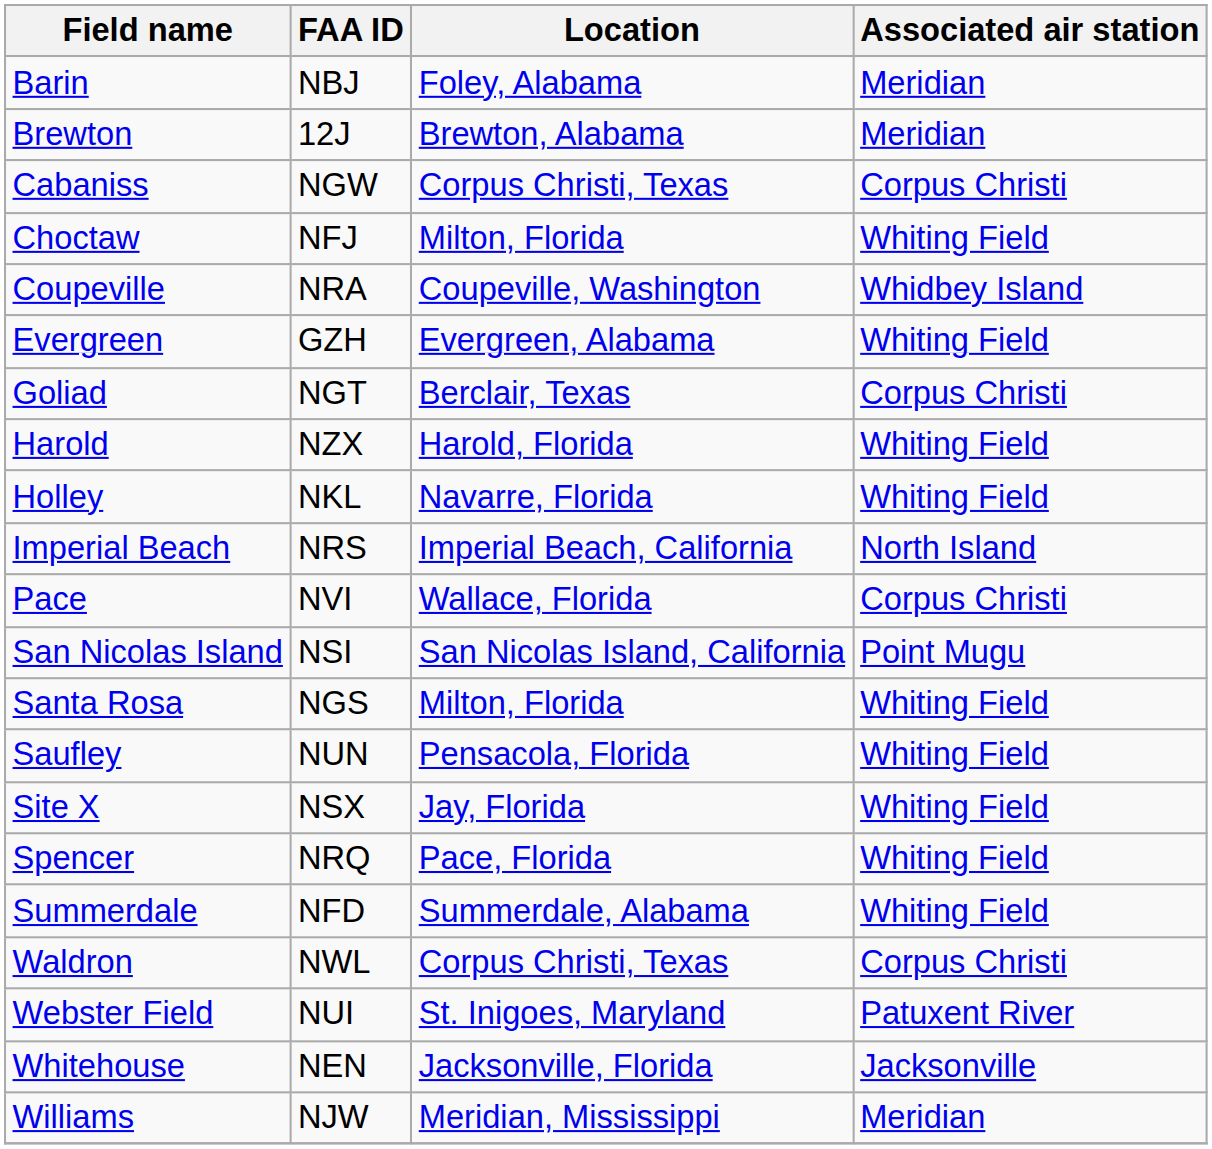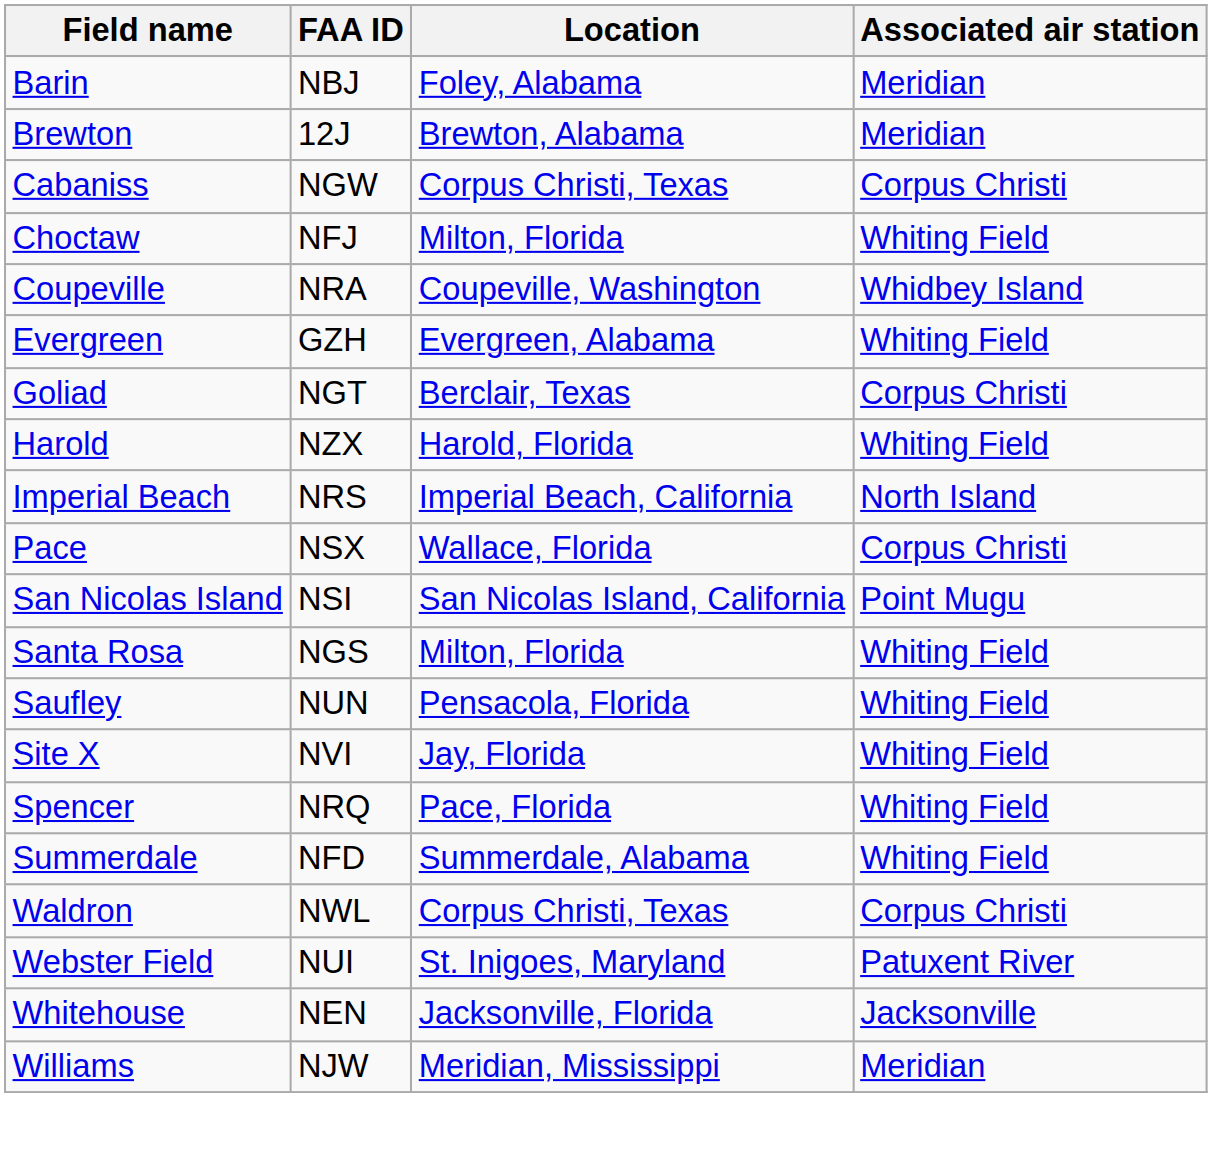 <table class="wikitable sortable">
 <tr>
 <th>Field name</th>
 <th>FAA ID</th>
 <th>Location</th>
 <th>Associated air station</th>
 </tr>
 <tr>
 <td><a href='#'>Barin</a></td>
 <td>NBJ</td>
 <td><a href='#'>Foley, Alabama</a></td>
 <td><a href='#'>Meridian</a></td>
 </tr>
 <tr>
 <td><a href='#'>Brewton</a></td>
 <td>12J</td>
 <td><a href='#'>Brewton, Alabama</a></td>
 <td><a href='#'>Meridian</a></td>
 </tr>
 <tr>
 <td><a href='#'>Cabaniss</a></td>
 <td>NGW</td>
 <td><a href='#'>Corpus Christi, Texas</a></td>
 <td><a href='#'>Corpus Christi</a></td>
 </tr>
 <tr>
 <td><a href='#'>Choctaw</a></td>
 <td>NFJ</td>
 <td><a href='#'>Milton, Florida</a></td>
 <td><a href='#'>Whiting Field</a></td>
 </tr>
 <tr>
 <td><a href='#'>Coupeville</a></td>
 <td>NRA</td>
 <td><a href='#'>Coupeville, Washington</a></td>
 <td><a href='#'>Whidbey Island</a></td>
 </tr>
 <tr>
 <td><a href='#'>Evergreen</a></td>
 <td>GZH</td>
 <td><a href='#'>Evergreen, Alabama</a></td>
 <td><a href='#'>Whiting Field</a></td>
 </tr>
 <tr>
 <td><a href='#'>Goliad</a></td>
 <td>NGT</td>
 <td><a href='#'>Berclair, Texas</a></td>
 <td><a href='#'>Corpus Christi</a></td>
 </tr>
 <tr>
 <td><a href='#'>Harold</a></td>
 <td>NZX</td>
 <td><a href='#'>Harold, Florida</a></td>
 <td><a href='#'>Whiting Field</a></td>
 </tr>
 <tr>
-<td><a href='#'>Holley</a></td>
-<td>NKL</td>
-<td><a href='#'>Navarre, Florida</a></td>
-<td><a href='#'>Whiting Field</a></td>
-</tr>
-<tr>
 <td><a href='#'>Imperial Beach</a></td>
 <td>NRS</td>
 <td><a href='#'>Imperial Beach, California</a></td>
 <td><a href='#'>North Island</a></td>
 </tr>
 <tr>
 <td><a href='#'>Pace</a></td>
-<td>NVI</td>
+<td>NSX</td>
 <td><a href='#'>Wallace, Florida</a></td>
 <td><a href='#'>Corpus Christi</a></td>
 </tr>
 <tr>
 <td><a href='#'>San Nicolas Island</a></td>
 <td>NSI</td>
 <td><a href='#'>San Nicolas Island, California</a></td>
 <td><a href='#'>Point Mugu</a></td>
 </tr>
 <tr>
 <td><a href='#'>Santa Rosa</a></td>
 <td>NGS</td>
 <td><a href='#'>Milton, Florida</a></td>
 <td><a href='#'>Whiting Field</a></td>
 </tr>
 <tr>
 <td><a href='#'>Saufley</a></td>
 <td>NUN</td>
 <td><a href='#'>Pensacola, Florida</a></td>
 <td><a href='#'>Whiting Field</a></td>
 </tr>
 <tr>
 <td><a href='#'>Site X</a></td>
-<td>NSX</td>
+<td>NVI</td>
 <td><a href='#'>Jay, Florida</a></td>
 <td><a href='#'>Whiting Field</a></td>
 </tr>
 <tr>
 <td><a href='#'>Spencer</a></td>
 <td>NRQ</td>
 <td><a href='#'>Pace, Florida</a></td>
 <td><a href='#'>Whiting Field</a></td>
 </tr>
 <tr>
 <td><a href='#'>Summerdale</a></td>
 <td>NFD</td>
 <td><a href='#'>Summerdale, Alabama</a></td>
 <td><a href='#'>Whiting Field</a></td>
 </tr>
 <tr>
 <td><a href='#'>Waldron</a></td>
 <td>NWL</td>
 <td><a href='#'>Corpus Christi, Texas</a></td>
 <td><a href='#'>Corpus Christi</a></td>
 </tr>
 <tr>
 <td><a href='#'>Webster Field</a></td>
 <td>NUI</td>
 <td><a href='#'>St. Inigoes, Maryland</a></td>
 <td><a href='#'>Patuxent River</a></td>
 </tr>
 <tr>
 <td><a href='#'>Whitehouse</a></td>
 <td>NEN</td>
 <td><a href='#'>Jacksonville, Florida</a></td>
 <td><a href='#'>Jacksonville</a></td>
 </tr>
 <tr>
 <td><a href='#'>Williams</a></td>
 <td>NJW</td>
 <td><a href='#'>Meridian, Mississippi</a></td>
 <td><a href='#'>Meridian</a></td>
 </tr>
 <tr>
 </tr>
 </table>
